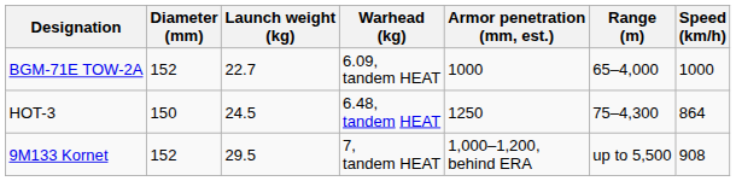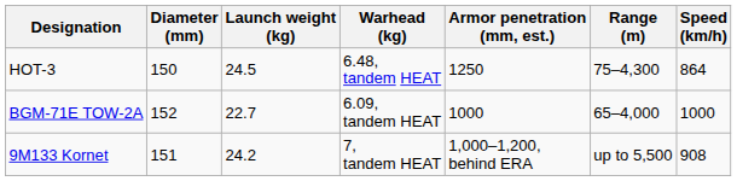 <table class="wikitable" style="font-size:95%;">
 <tr>
 <th>Designation</th>
 <th>Diameter<br>(mm)</th>
 <th>Launch weight<br>(kg)</th>
 <th>Warhead<br>(kg)</th>
 <th>Armor penetration<br>(mm, est.)</th>
 <th>Range<br>(m)</th>
 <th>Speed<br>(km/h)</th>
 </tr>
 <tr>
+<td>HOT-3</td>
+<td>150</td>
+<td>24.5</td>
+<td>6.48,<br><a href='#'>tandem</a> <a href='#'>HEAT</a></td>
+<td>1250</td>
+<td>75–4,300</td>
+<td>864</td>
+</tr>
+<tr>
 <td><a href='#'>BGM-71E TOW-2A</a></td>
 <td>152</td>
 <td>22.7</td>
 <td>6.09,<br>tandem HEAT</td>
 <td>1000</td>
 <td>65–4,000</td>
 <td>1000</td>
 </tr>
 <tr>
-<td>HOT-3</td>
-<td>150</td>
-<td>24.5</td>
-<td>6.48,<br><a href='#'>tandem</a> <a href='#'>HEAT</a></td>
-<td>1250</td>
-<td>75–4,300</td>
-<td>864</td>
-</tr>
-<tr>
 <td><a href='#'>9M133 Kornet</a></td>
-<td>152</td>
-<td>29.5</td>
+<td>151</td>
+<td>24.2</td>
 <td>7,<br>tandem HEAT</td>
 <td>1,000–1,200,<br>behind ERA</td>
 <td>up to 5,500</td>
 <td>908</td>
 </tr>
 </table>
